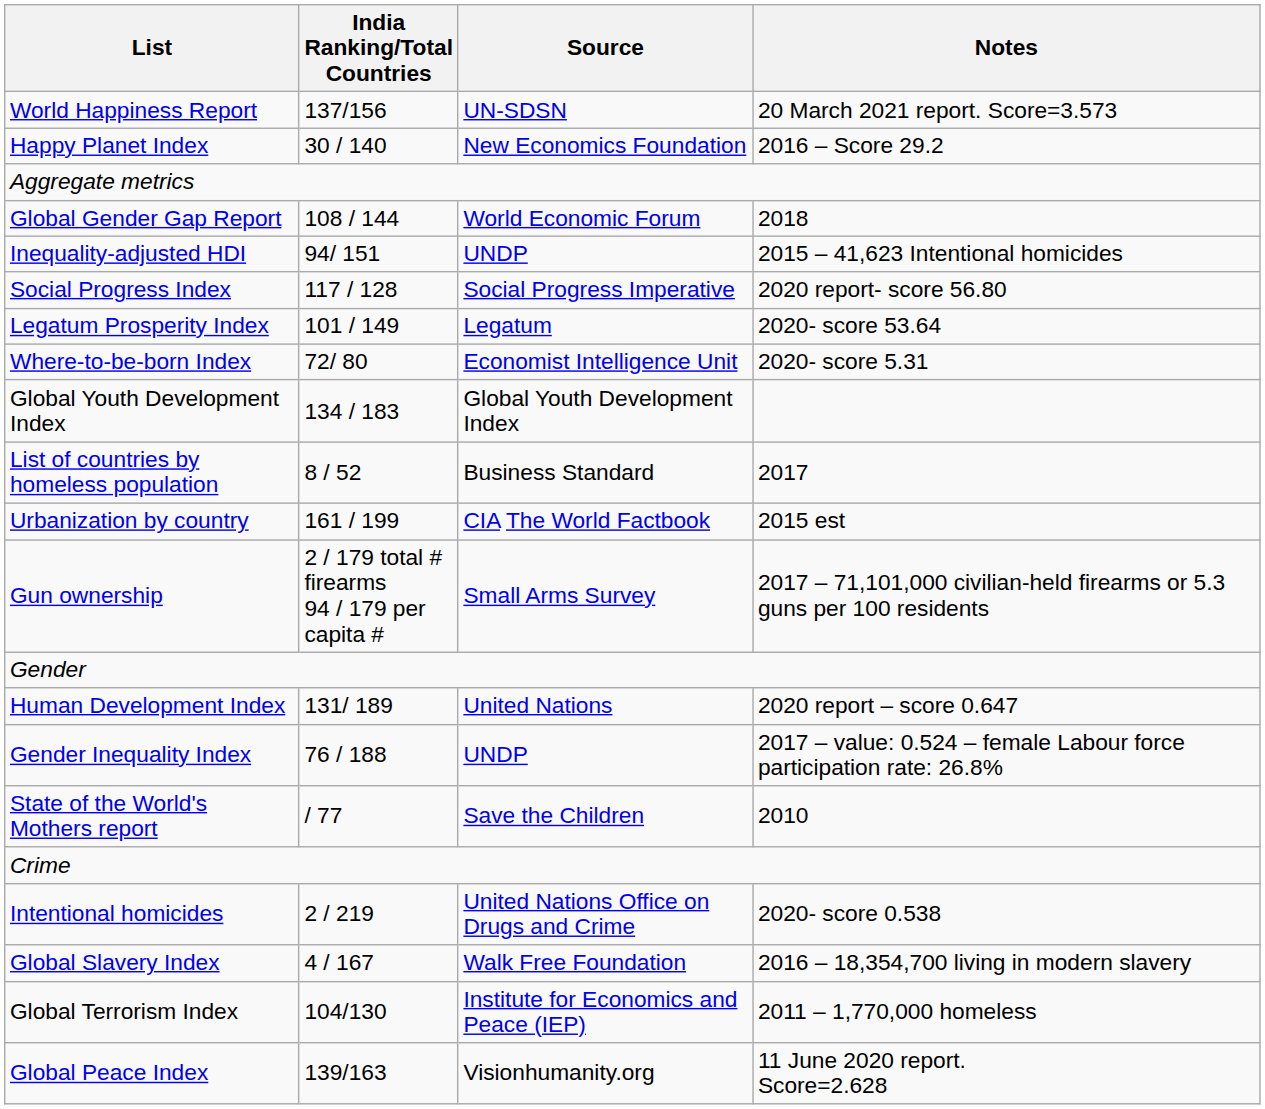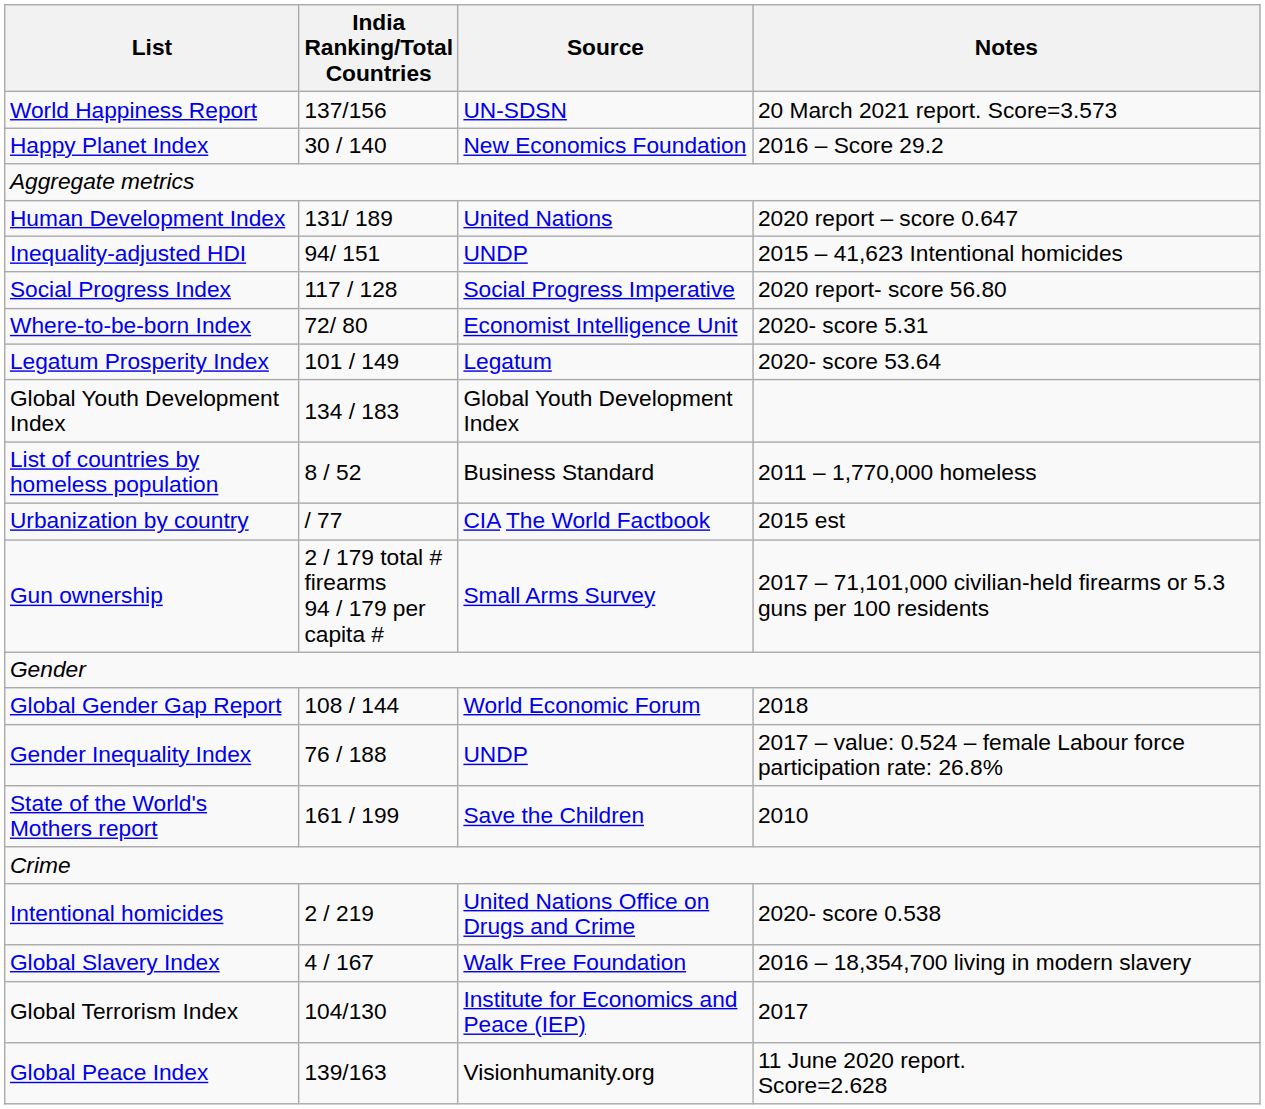 <table class="wikitable sortable">
 <tr>
 <th width="200">List</th>
 <th width="1">India Ranking/Total Countries</th>
 <th width="200">Source</th>
 <th width="350">Notes</th>
 </tr>
 <tr>
 <td><a href='#'>World Happiness Report</a></td>
 <td>137/156</td>
 <td><a href='#'>UN-SDSN</a></td>
 <td>20 March 2021 report. Score=3.573</td>
 </tr>
 <tr>
 <td><a href='#'>Happy Planet Index</a></td>
 <td>30 / 140</td>
 <td><a href='#'>New Economics Foundation</a></td>
 <td>2016 – Score 29.2</td>
 </tr>
 <tr>
 <td colspan="4"><em>Aggregate metrics</em></td>
 </tr>
 <tr>
-<td><a href='#'>Global Gender Gap Report</a></td>
-<td>108 / 144</td>
-<td><a href='#'>World Economic Forum</a></td>
-<td>2018</td>
+<td><a href='#'>Human Development Index</a></td>
+<td>131/ 189</td>
+<td><a href='#'>United Nations</a></td>
+<td>2020 report – score 0.647</td>
 </tr>
 <tr>
 <td><a href='#'>Inequality-adjusted HDI</a></td>
 <td>94/ 151</td>
 <td><a href='#'>UNDP</a></td>
 <td>2015 – 41,623 Intentional homicides</td>
 </tr>
 <tr>
 <td><a href='#'>Social Progress Index</a></td>
 <td>117 / 128</td>
 <td><a href='#'>Social Progress Imperative</a></td>
 <td>2020 report- score 56.80</td>
 </tr>
 <tr>
+<td><a href='#'>Where-to-be-born Index</a></td>
+<td>72/ 80</td>
+<td><a href='#'>Economist Intelligence Unit</a></td>
+<td>2020- score 5.31</td>
+</tr>
+<tr>
 <td><a href='#'>Legatum Prosperity Index</a></td>
 <td>101 / 149</td>
 <td><a href='#'>Legatum</a></td>
 <td>2020- score 53.64</td>
-</tr>
-<tr>
-<td><a href='#'>Where-to-be-born Index</a></td>
-<td>72/ 80</td>
-<td><a href='#'>Economist Intelligence Unit</a></td>
-<td>2020- score 5.31</td>
 </tr>
 <tr>
 <td>Global Youth Development Index</td>
 <td>134 / 183</td>
 <td>Global Youth Development Index</td>
 <td></td>
 </tr>
 <tr>
 <td><a href='#'>List of countries by homeless population</a></td>
 <td>8 / 52</td>
 <td>Business Standard</td>
-<td>2017</td>
+<td>2011 – 1,770,000 homeless</td>
 </tr>
 <tr>
 <td><a href='#'>Urbanization by country</a></td>
-<td>161 / 199</td>
+<td>/ 77</td>
 <td><a href='#'>CIA</a> <a href='#'>The World Factbook</a></td>
 <td>2015 est</td>
 </tr>
 <tr>
 <td><a href='#'>Gun ownership</a></td>
 <td>2 / 179 total # firearms<br>94 / 179 per capita #</td>
 <td><a href='#'>Small Arms Survey</a></td>
 <td>2017 – 71,101,000 civilian-held firearms or 5.3 guns per 100 residents</td>
 </tr>
 <tr>
 <td colspan="4"><em>Gender</em></td>
 </tr>
 <tr>
-<td><a href='#'>Human Development Index</a></td>
-<td>131/ 189</td>
-<td><a href='#'>United Nations</a></td>
-<td>2020 report – score 0.647</td>
+<td><a href='#'>Global Gender Gap Report</a></td>
+<td>108 / 144</td>
+<td><a href='#'>World Economic Forum</a></td>
+<td>2018</td>
 </tr>
 <tr>
 <td><a href='#'>Gender Inequality Index</a></td>
 <td>76 / 188</td>
 <td><a href='#'>UNDP</a></td>
 <td>2017 – value: 0.524 – female Labour force participation rate: 26.8%</td>
 </tr>
 <tr>
 <td><a href='#'>State of the World's Mothers report</a></td>
-<td>/ 77</td>
+<td>161 / 199</td>
 <td><a href='#'>Save the Children</a></td>
 <td>2010</td>
 </tr>
 <tr>
 <td colspan="4"><em>Crime</em></td>
 </tr>
 <tr>
 <td><a href='#'>Intentional homicides</a></td>
 <td>2 / 219</td>
 <td><a href='#'>United Nations Office on Drugs and Crime</a></td>
 <td>2020- score 0.538</td>
 </tr>
 <tr>
 <td><a href='#'>Global Slavery Index</a></td>
 <td>4 / 167</td>
 <td><a href='#'>Walk Free Foundation</a></td>
 <td>2016 – 18,354,700 living in modern slavery</td>
 </tr>
 <tr>
 <td>Global Terrorism Index</td>
 <td>104/130</td>
 <td><a href='#'>Institute for Economics and Peace (IEP)</a></td>
-<td>2011 – 1,770,000 homeless</td>
+<td>2017</td>
 </tr>
 <tr>
 <td><a href='#'>Global Peace Index</a></td>
 <td>139/163</td>
 <td>Visionhumanity.org</td>
 <td>11 June 2020 report.<br>Score=2.628</td>
 </tr>
 </table>
